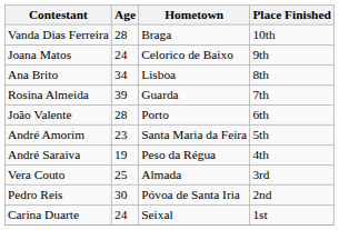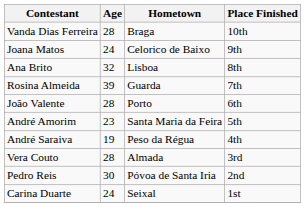 <table class="wikitable">
 <tr>
 <th>Contestant</th>
 <th>Age</th>
 <th>Hometown</th>
 <th>Place Finished</th>
 </tr>
 <tr>
 <td>Vanda Dias Ferreira</td>
 <td>28</td>
 <td>Braga</td>
 <td>10th</td>
 </tr>
 <tr>
 <td>Joana Matos</td>
 <td>24</td>
 <td>Celorico de Baixo</td>
 <td>9th</td>
 </tr>
 <tr>
 <td>Ana Brito</td>
-<td>34</td>
+<td>32</td>
 <td>Lisboa</td>
 <td>8th</td>
 </tr>
 <tr>
 <td>Rosina Almeida</td>
 <td>39</td>
 <td>Guarda</td>
 <td>7th</td>
 </tr>
 <tr>
 <td>João Valente</td>
 <td>28</td>
 <td>Porto</td>
 <td>6th</td>
 </tr>
 <tr>
 <td>André Amorim</td>
 <td>23</td>
 <td>Santa Maria da Feira</td>
 <td>5th</td>
 </tr>
 <tr>
 <td>André Saraiva</td>
 <td>19</td>
 <td>Peso da Régua</td>
 <td>4th</td>
 </tr>
 <tr>
 <td>Vera Couto</td>
-<td>25</td>
+<td>28</td>
 <td>Almada</td>
 <td>3rd</td>
 </tr>
 <tr>
 <td>Pedro Reis</td>
 <td>30</td>
 <td>Póvoa de Santa Iria</td>
 <td>2nd</td>
 </tr>
 <tr>
 <td>Carina Duarte</td>
 <td>24</td>
 <td>Seixal</td>
 <td>1st</td>
 </tr>
 <tr>
 </tr>
 </table>
